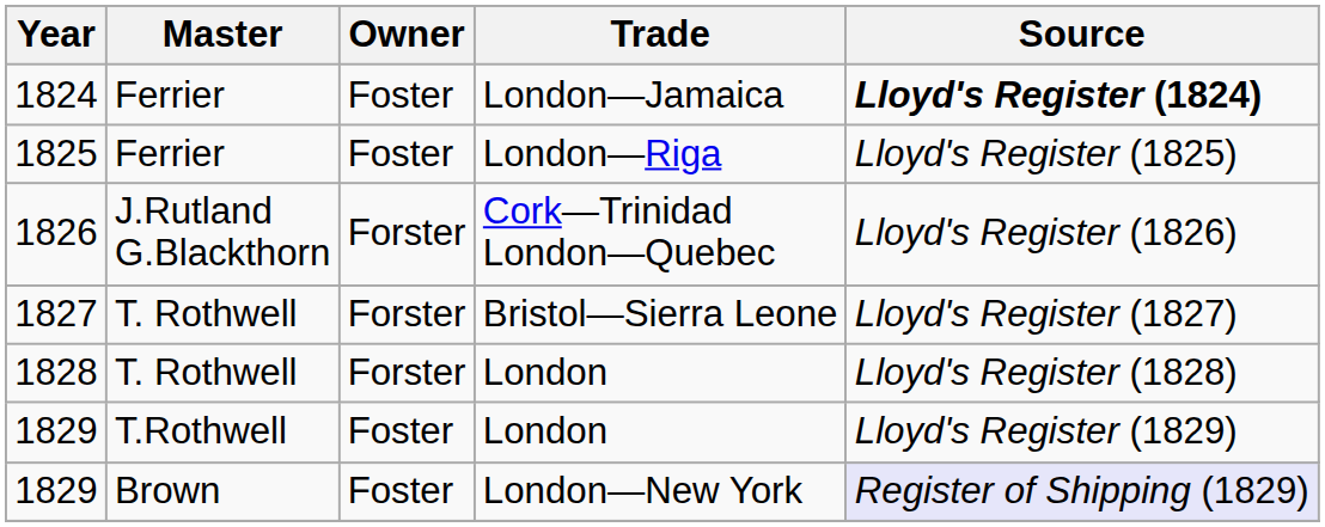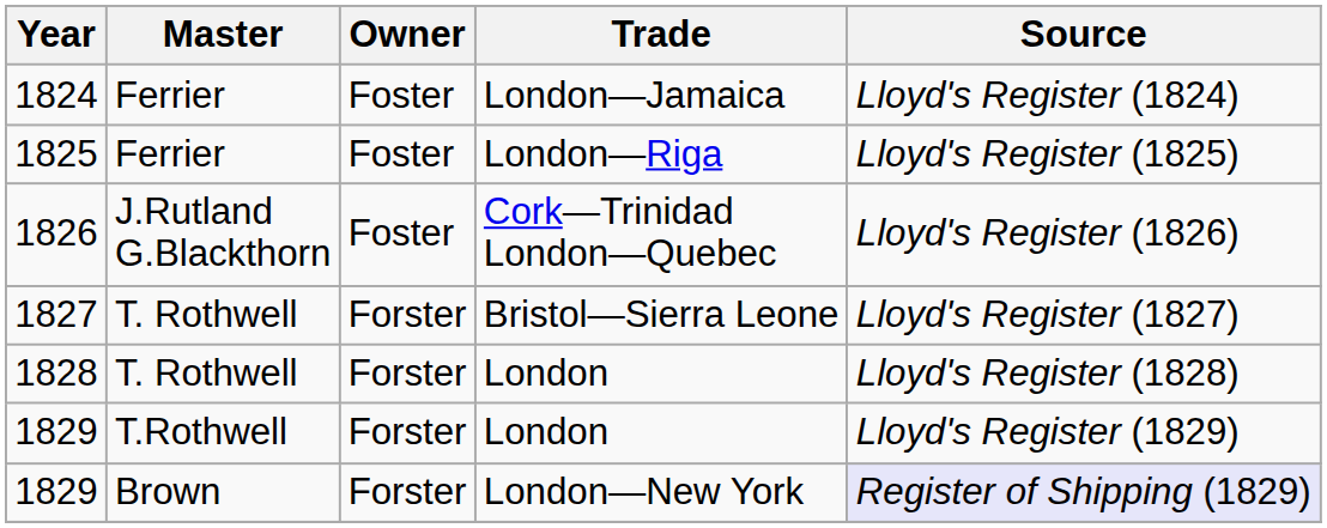 <table class="sortable wikitable">
 <tr>
 <th>Year</th>
 <th>Master</th>
 <th>Owner</th>
 <th>Trade</th>
 <th>Source</th>
 </tr>
 <tr>
 <td>1824</td>
 <td>Ferrier</td>
 <td>Foster</td>
 <td>London—Jamaica</td>
-<td><strong><em>Lloyd's Register</em> (1824)</strong></td>
+<td><em>Lloyd's Register</em> (1824)</td>
 </tr>
 <tr>
 <td>1825</td>
 <td>Ferrier</td>
 <td>Foster</td>
 <td>London—<a href='#'>Riga</a></td>
 <td><em>Lloyd's Register</em> (1825)</td>
 </tr>
 <tr>
 <td>1826</td>
 <td>J.Rutland<br>G.Blackthorn</td>
-<td>Forster</td>
+<td>Foster</td>
 <td><a href='#'>Cork</a>—Trinidad<br>London—Quebec</td>
 <td><em>Lloyd's Register</em> (1826)</td>
 </tr>
 <tr>
 <td>1827</td>
 <td>T. Rothwell</td>
 <td>Forster</td>
 <td>Bristol—Sierra Leone</td>
 <td><em>Lloyd's Register</em> (1827)</td>
 </tr>
 <tr>
 <td>1828</td>
 <td>T. Rothwell</td>
 <td>Forster</td>
 <td>London</td>
 <td><em>Lloyd's Register</em> (1828)</td>
 </tr>
 <tr>
 <td>1829</td>
 <td>T.Rothwell</td>
-<td>Foster</td>
+<td>Forster</td>
 <td>London</td>
 <td><em>Lloyd's Register</em> (1829)</td>
 </tr>
 <tr>
 <td>1829</td>
 <td>Brown</td>
-<td>Foster</td>
+<td>Forster</td>
 <td>London—New York</td>
 <td style="background: lavender;"><em>Register of Shipping</em> (1829)</td>
 </tr>
 <tr>
 </tr>
 </table>
